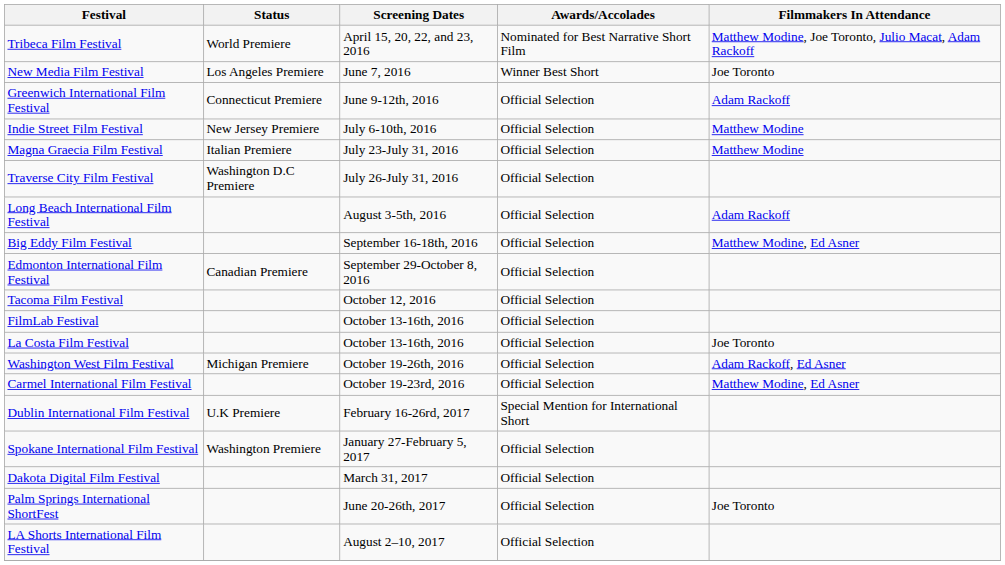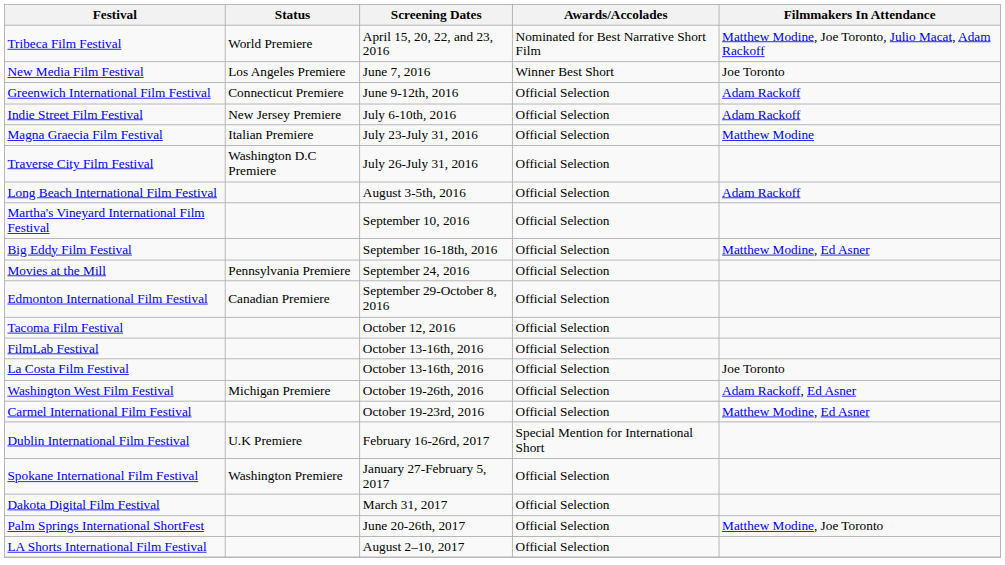 <table class="wikitable sortable" width="95%">
 <tr>
 <th>Festival</th>
 <th>Status</th>
 <th>Screening Dates</th>
 <th>Awards/Accolades</th>
 <th>Filmmakers In Attendance</th>
 </tr>
 <tr>
 <td><a href='#'>Tribeca Film Festival</a></td>
 <td>World Premiere</td>
 <td>April 15, 20, 22, and 23, 2016</td>
 <td>Nominated for Best Narrative Short Film</td>
 <td><a href='#'>Matthew Modine</a>, Joe Toronto, <a href='#'>Julio Macat</a>, <a href='#'>Adam Rackoff</a></td>
 </tr>
 <tr>
 <td><a href='#'>New Media Film Festival</a></td>
 <td>Los Angeles Premiere</td>
 <td>June 7, 2016</td>
 <td>Winner Best Short</td>
 <td>Joe Toronto</td>
 </tr>
 <tr>
 <td><a href='#'>Greenwich International Film Festival</a></td>
 <td>Connecticut Premiere</td>
 <td>June 9-12th, 2016</td>
 <td>Official Selection</td>
 <td><a href='#'>Adam Rackoff</a></td>
 </tr>
 <tr>
 <td><a href='#'>Indie Street Film Festival</a></td>
 <td>New Jersey Premiere</td>
 <td>July 6-10th, 2016</td>
 <td>Official Selection</td>
-<td><a href='#'>Matthew Modine</a></td>
+<td><a href='#'>Adam Rackoff</a></td>
 </tr>
 <tr>
 <td><a href='#'>Magna Graecia Film Festival</a></td>
 <td>Italian Premiere</td>
 <td>July 23-July 31, 2016</td>
 <td>Official Selection</td>
 <td><a href='#'>Matthew Modine</a></td>
 </tr>
 <tr>
 <td><a href='#'>Traverse City Film Festival</a></td>
 <td>Washington D.C Premiere</td>
 <td>July 26-July 31, 2016</td>
 <td>Official Selection</td>
 <td></td>
 </tr>
 <tr>
 <td><a href='#'>Long Beach International Film Festival</a></td>
 <td></td>
 <td>August 3-5th, 2016</td>
 <td>Official Selection</td>
 <td><a href='#'>Adam Rackoff</a></td>
 </tr>
 <tr>
+<td><a href='#'>Martha's Vineyard International Film Festival</a></td>
+<td></td>
+<td>September 10, 2016</td>
+<td>Official Selection</td>
+<td></td>
+</tr>
+<tr>
 <td><a href='#'>Big Eddy Film Festival</a></td>
 <td></td>
 <td>September 16-18th, 2016</td>
 <td>Official Selection</td>
 <td><a href='#'>Matthew Modine</a>, <a href='#'>Ed Asner</a></td>
+</tr>
+<tr>
+<td><a href='#'>Movies at the Mill</a></td>
+<td>Pennsylvania Premiere</td>
+<td>September 24, 2016</td>
+<td>Official Selection</td>
+<td></td>
 </tr>
 <tr>
 <td><a href='#'>Edmonton International Film Festival</a></td>
 <td>Canadian Premiere</td>
 <td>September 29-October 8, 2016</td>
 <td>Official Selection</td>
 <td></td>
 </tr>
 <tr>
 <td><a href='#'>Tacoma Film Festival</a></td>
 <td></td>
 <td>October 12, 2016</td>
 <td>Official Selection</td>
 <td></td>
 </tr>
 <tr>
 <td><a href='#'>FilmLab Festival</a></td>
 <td></td>
 <td>October 13-16th, 2016</td>
 <td>Official Selection</td>
 <td></td>
 </tr>
 <tr>
 <td><a href='#'>La Costa Film Festival</a></td>
 <td></td>
 <td>October 13-16th, 2016</td>
 <td>Official Selection</td>
 <td>Joe Toronto</td>
 </tr>
 <tr>
 <td><a href='#'>Washington West Film Festival</a></td>
 <td>Michigan Premiere</td>
 <td>October 19-26th, 2016</td>
 <td>Official Selection</td>
 <td><a href='#'>Adam Rackoff</a>, <a href='#'>Ed Asner</a></td>
 </tr>
 <tr>
 <td><a href='#'>Carmel International Film Festival</a></td>
 <td></td>
 <td>October 19-23rd, 2016</td>
 <td>Official Selection</td>
 <td><a href='#'>Matthew Modine</a>, <a href='#'>Ed Asner</a></td>
 </tr>
 <tr>
 <td><a href='#'>Dublin International Film Festival</a></td>
 <td>U.K Premiere</td>
 <td>February 16-26rd, 2017</td>
 <td>Special Mention for International Short</td>
 <td></td>
 </tr>
 <tr>
 <td><a href='#'>Spokane International Film Festival</a></td>
 <td>Washington Premiere</td>
 <td>January 27-February 5, 2017</td>
 <td>Official Selection</td>
 <td></td>
 </tr>
 <tr>
 <td><a href='#'>Dakota Digital Film Festival</a></td>
 <td></td>
 <td>March 31, 2017</td>
 <td>Official Selection</td>
 <td></td>
 </tr>
 <tr>
 <td><a href='#'>Palm Springs International ShortFest</a></td>
 <td></td>
 <td>June 20-26th, 2017</td>
 <td>Official Selection</td>
-<td>Joe Toronto</td>
+<td><a href='#'>Matthew Modine</a>, Joe Toronto</td>
 </tr>
 <tr>
 <td><a href='#'>LA Shorts International Film Festival</a></td>
 <td></td>
 <td>August 2–10, 2017</td>
 <td>Official Selection</td>
 <td></td>
 </tr>
 <tr>
 </tr>
 </table>
